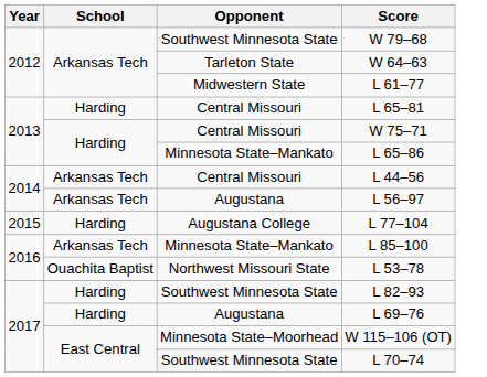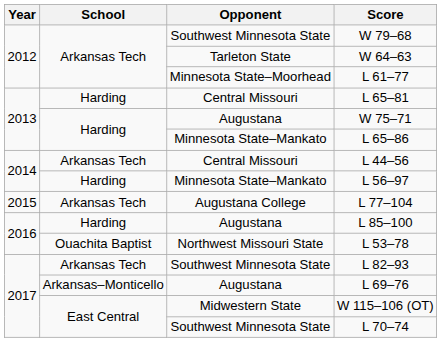 <table class="wikitable" style=text-align:center>
 <tr>
 <th>Year</th>
 <th>School</th>
 <th>Opponent</th>
 <th>Score</th>
 </tr>
 <tr>
 <td rowspan=3>2012</td>
 <td rowspan=3>Arkansas Tech</td>
 <td>Southwest Minnesota State</td>
 <td>W 79–68</td>
 </tr>
 <tr>
 <td>Tarleton State</td>
 <td>W 64–63</td>
 </tr>
 <tr>
-<td>Midwestern State</td>
+<td>Minnesota State–Moorhead</td>
 <td>L 61–77</td>
 </tr>
 <tr>
 <td rowspan=3>2013</td>
 <td>Harding</td>
 <td>Central Missouri</td>
 <td>L 65–81</td>
 </tr>
 <tr>
 <td rowspan=2>Harding</td>
-<td>Central Missouri</td>
+<td>Augustana</td>
 <td>W 75–71</td>
 </tr>
 <tr>
 <td>Minnesota State–Mankato</td>
 <td>L 65–86</td>
 </tr>
 <tr>
 <td rowspan=2>2014</td>
 <td>Arkansas Tech</td>
 <td>Central Missouri</td>
 <td>L 44–56</td>
 </tr>
 <tr>
-<td>Arkansas Tech</td>
-<td>Augustana</td>
+<td>Harding</td>
+<td>Minnesota State–Mankato</td>
 <td>L 56–97</td>
 </tr>
 <tr>
 <td>2015</td>
-<td>Harding</td>
+<td>Arkansas Tech</td>
 <td>Augustana College</td>
 <td>L 77–104</td>
 </tr>
 <tr>
 <td rowspan=2>2016</td>
-<td>Arkansas Tech</td>
-<td>Minnesota State–Mankato</td>
+<td>Harding</td>
+<td>Augustana</td>
 <td>L 85–100</td>
 </tr>
 <tr>
 <td>Ouachita Baptist</td>
 <td>Northwest Missouri State</td>
 <td>L 53–78</td>
 </tr>
 <tr>
 <td rowspan=4>2017</td>
-<td>Harding</td>
+<td>Arkansas Tech</td>
 <td>Southwest Minnesota State</td>
 <td>L 82–93</td>
 </tr>
 <tr>
-<td>Harding</td>
+<td>Arkansas–Monticello</td>
 <td>Augustana</td>
 <td>L 69–76</td>
 </tr>
 <tr>
 <td rowspan=2>East Central</td>
-<td>Minnesota State–Moorhead</td>
+<td>Midwestern State</td>
 <td>W 115–106 (OT)</td>
 </tr>
 <tr>
 <td>Southwest Minnesota State</td>
 <td>L 70–74</td>
 </tr>
 </table>
